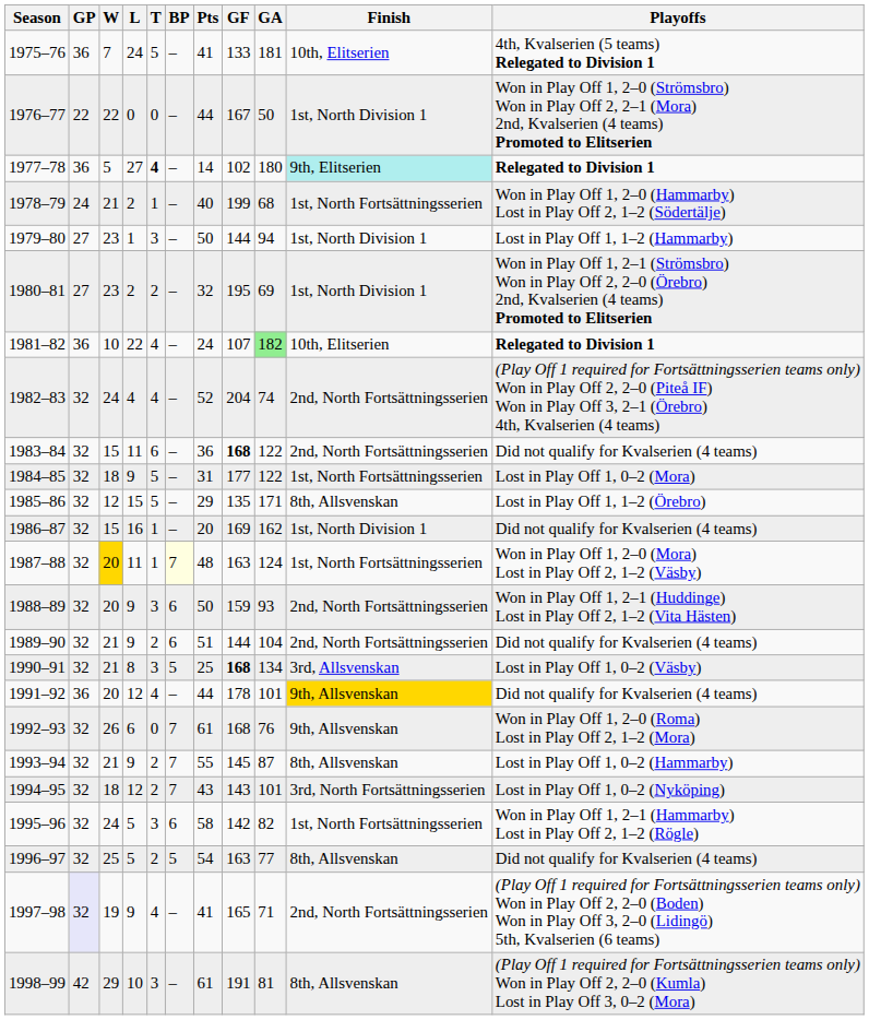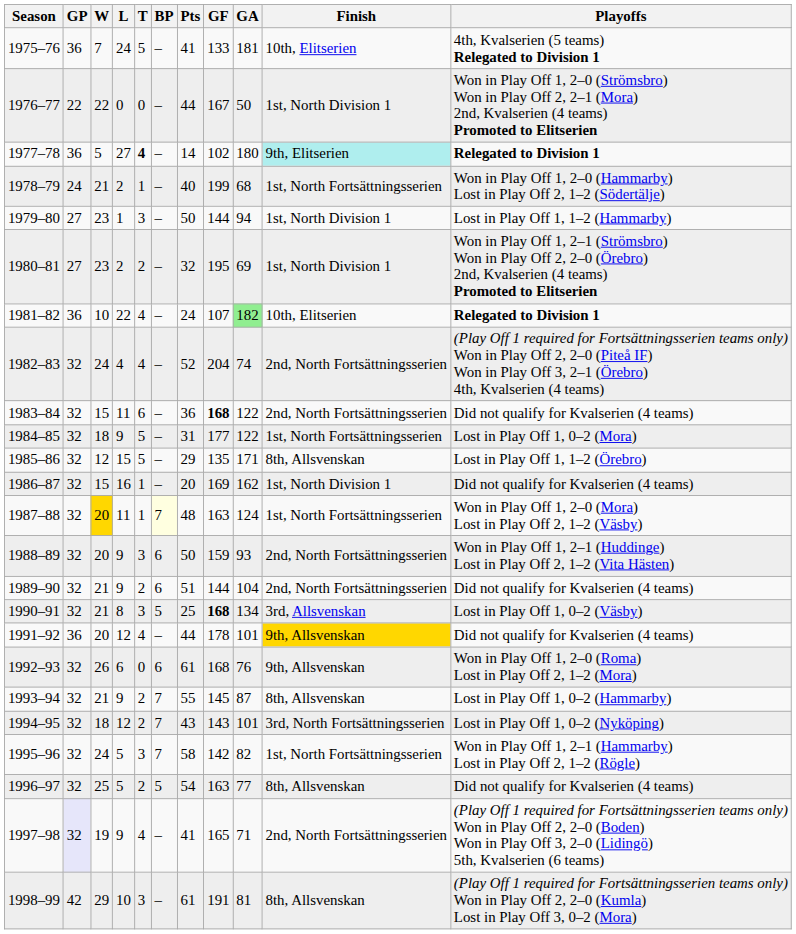 <table class="wikitable">
 <tr>
 <th>Season</th>
 <th>GP</th>
 <th>W</th>
 <th>L</th>
 <th>T</th>
 <th>BP</th>
 <th>Pts</th>
 <th>GF</th>
 <th>GA</th>
 <th>Finish</th>
 <th>Playoffs</th>
 </tr>
 <tr>
 <td>1975–76</td>
 <td>36</td>
 <td>7</td>
 <td>24</td>
 <td>5</td>
 <td>–</td>
 <td>41</td>
 <td>133</td>
 <td>181</td>
 <td>10th, <a href='#'>Elitserien</a></td>
 <td>4th, Kvalserien (5 teams) <br> <strong>Relegated to Division 1</strong></td>
 </tr>
 <tr bgcolor="#eeeeee">
 <td>1976–77</td>
 <td>22</td>
 <td>22</td>
 <td>0</td>
 <td>0</td>
 <td>–</td>
 <td>44</td>
 <td>167</td>
 <td>50</td>
 <td>1st, North Division 1</td>
 <td>Won in Play Off 1, 2–0 (<a href='#'>Strömsbro</a>) <br> Won in Play Off 2, 2–1 (<a href='#'>Mora</a>) <br> 2nd, Kvalserien (4 teams) <br> <strong>Promoted to Elitserien</strong></td>
 </tr>
 <tr>
 <td>1977–78</td>
 <td>36</td>
 <td>5</td>
 <td>27</td>
 <td><strong>4</strong></td>
 <td>–</td>
 <td>14</td>
 <td>102</td>
 <td>180</td>
 <td style="background: paleturquoise;">9th, Elitserien</td>
 <td><strong>Relegated to Division 1</strong></td>
 </tr>
 <tr bgcolor="#eeeeee">
 <td>1978–79</td>
 <td>24</td>
 <td>21</td>
 <td>2</td>
 <td>1</td>
 <td>–</td>
 <td>40</td>
 <td>199</td>
 <td>68</td>
 <td>1st, North Fortsättningsserien</td>
 <td>Won in Play Off 1, 2–0 (<a href='#'>Hammarby</a>) <br> Lost in Play Off 2, 1–2 (<a href='#'>Södertälje</a>)</td>
 </tr>
 <tr>
 <td>1979–80</td>
 <td>27</td>
 <td>23</td>
 <td>1</td>
 <td>3</td>
 <td>–</td>
 <td>50</td>
 <td>144</td>
 <td>94</td>
 <td>1st, North Division 1</td>
 <td>Lost in Play Off 1, 1–2 (<a href='#'>Hammarby</a>)</td>
 </tr>
 <tr bgcolor="#eeeeee">
 <td>1980–81</td>
 <td>27</td>
 <td>23</td>
 <td>2</td>
 <td>2</td>
 <td>–</td>
 <td>32</td>
 <td>195</td>
 <td>69</td>
 <td>1st, North Division 1</td>
 <td>Won in Play Off 1, 2–1 (<a href='#'>Strömsbro</a>) <br> Won in Play Off 2, 2–0 (<a href='#'>Örebro</a>) <br> 2nd, Kvalserien (4 teams) <br> <strong>Promoted to Elitserien</strong></td>
 </tr>
 <tr>
 <td>1981–82</td>
 <td>36</td>
 <td>10</td>
 <td>22</td>
 <td>4</td>
 <td>–</td>
 <td>24</td>
 <td>107</td>
 <td style="background: lightgreen;">182</td>
 <td>10th, Elitserien</td>
 <td><strong>Relegated to Division 1</strong></td>
 </tr>
 <tr bgcolor="#eeeeee">
 <td>1982–83</td>
 <td>32</td>
 <td>24</td>
 <td>4</td>
 <td>4</td>
 <td>–</td>
 <td>52</td>
 <td>204</td>
 <td>74</td>
 <td>2nd, North Fortsättningsserien</td>
 <td><em>(Play Off 1 required for Fortsättningsserien teams only)</em> <br> Won in Play Off 2, 2–0 (<a href='#'>Piteå IF</a>) <br> Won in Play Off 3, 2–1 (<a href='#'>Örebro</a>) <br> 4th, Kvalserien (4 teams)</td>
 </tr>
 <tr>
 <td>1983–84</td>
 <td>32</td>
 <td>15</td>
 <td>11</td>
 <td>6</td>
 <td>–</td>
 <td>36</td>
 <td><strong>168</strong></td>
 <td>122</td>
 <td>2nd, North Fortsättningsserien</td>
 <td>Did not qualify for Kvalserien (4 teams)</td>
 </tr>
 <tr bgcolor="#eeeeee">
 <td>1984–85</td>
 <td>32</td>
 <td>18</td>
 <td>9</td>
 <td>5</td>
 <td>–</td>
 <td>31</td>
 <td>177</td>
 <td>122</td>
 <td>1st, North Fortsättningsserien</td>
 <td>Lost in Play Off 1, 0–2 (<a href='#'>Mora</a>)</td>
 </tr>
 <tr>
 <td>1985–86</td>
 <td>32</td>
 <td>12</td>
 <td>15</td>
 <td>5</td>
 <td>–</td>
 <td>29</td>
 <td>135</td>
 <td>171</td>
 <td>8th, Allsvenskan</td>
 <td>Lost in Play Off 1, 1–2 (<a href='#'>Örebro</a>)</td>
 </tr>
 <tr bgcolor="#eeeeee">
 <td>1986–87</td>
 <td>32</td>
 <td>15</td>
 <td>16</td>
 <td>1</td>
 <td>–</td>
 <td>20</td>
 <td>169</td>
 <td>162</td>
 <td>1st, North Division 1</td>
 <td>Did not qualify for Kvalserien (4 teams)</td>
 </tr>
 <tr>
 <td>1987–88</td>
 <td>32</td>
 <td style="background: gold;">20</td>
 <td>11</td>
 <td>1</td>
 <td style="background: lightyellow;">7</td>
 <td>48</td>
 <td>163</td>
 <td>124</td>
 <td>1st, North Fortsättningsserien</td>
 <td>Won in Play Off 1, 2–0 (<a href='#'>Mora</a>) <br> Lost in Play Off 2, 1–2 (<a href='#'>Väsby</a>)</td>
 </tr>
 <tr bgcolor="#eeeeee">
 <td>1988–89</td>
 <td>32</td>
 <td>20</td>
 <td>9</td>
 <td>3</td>
 <td>6</td>
 <td>50</td>
 <td>159</td>
 <td>93</td>
 <td>2nd, North Fortsättningsserien</td>
 <td>Won in Play Off 1, 2–1 (<a href='#'>Huddinge</a>) <br> Lost in Play Off 2, 1–2 (<a href='#'>Vita Hästen</a>)</td>
 </tr>
 <tr>
 <td>1989–90</td>
 <td>32</td>
 <td>21</td>
 <td>9</td>
 <td>2</td>
 <td>6</td>
 <td>51</td>
 <td>144</td>
 <td>104</td>
 <td>2nd, North Fortsättningsserien</td>
 <td>Did not qualify for Kvalserien (4 teams)</td>
 </tr>
 <tr bgcolor="#eeeeee">
 <td>1990–91</td>
 <td>32</td>
 <td>21</td>
 <td>8</td>
 <td>3</td>
 <td>5</td>
 <td>25</td>
 <td><strong>168</strong></td>
 <td>134</td>
 <td>3rd, <a href='#'>Allsvenskan</a></td>
 <td>Lost in Play Off 1, 0–2 (<a href='#'>Väsby</a>)</td>
 </tr>
 <tr>
 <td>1991–92</td>
 <td>36</td>
 <td>20</td>
 <td>12</td>
 <td>4</td>
 <td>–</td>
 <td>44</td>
 <td>178</td>
 <td>101</td>
 <td style="background: gold;">9th, Allsvenskan</td>
 <td>Did not qualify for Kvalserien (4 teams)</td>
 </tr>
 <tr bgcolor="#eeeeee">
 <td>1992–93</td>
 <td>32</td>
 <td>26</td>
 <td>6</td>
 <td>0</td>
-<td>7</td>
+<td>6</td>
 <td>61</td>
 <td>168</td>
 <td>76</td>
 <td>9th, Allsvenskan</td>
 <td>Won in Play Off 1, 2–0 (<a href='#'>Roma</a>) <br> Lost in Play Off 2, 1–2 (<a href='#'>Mora</a>)</td>
 </tr>
 <tr>
 <td>1993–94</td>
 <td>32</td>
 <td>21</td>
 <td>9</td>
 <td>2</td>
 <td>7</td>
 <td>55</td>
 <td>145</td>
 <td>87</td>
 <td>8th, Allsvenskan</td>
 <td>Lost in Play Off 1, 0–2 (<a href='#'>Hammarby</a>)</td>
 </tr>
 <tr bgcolor="#eeeeee">
 <td>1994–95</td>
 <td>32</td>
 <td>18</td>
 <td>12</td>
 <td>2</td>
 <td>7</td>
 <td>43</td>
 <td>143</td>
 <td>101</td>
 <td>3rd, North Fortsättningsserien</td>
 <td>Lost in Play Off 1, 0–2 (<a href='#'>Nyköping</a>)</td>
 </tr>
 <tr>
 <td>1995–96</td>
 <td>32</td>
 <td>24</td>
 <td>5</td>
 <td>3</td>
-<td>6</td>
+<td>7</td>
 <td>58</td>
 <td>142</td>
 <td>82</td>
 <td>1st, North Fortsättningsserien</td>
 <td>Won in Play Off 1, 2–1 (<a href='#'>Hammarby</a>) <br> Lost in Play Off 2, 1–2 (<a href='#'>Rögle</a>)</td>
 </tr>
 <tr bgcolor="#eeeeee">
 <td>1996–97</td>
 <td>32</td>
 <td>25</td>
 <td>5</td>
 <td>2</td>
 <td>5</td>
 <td>54</td>
 <td>163</td>
 <td>77</td>
 <td>8th, Allsvenskan</td>
 <td>Did not qualify for Kvalserien (4 teams)</td>
 </tr>
 <tr>
 <td>1997–98</td>
 <td style="background: lavender;">32</td>
 <td>19</td>
 <td>9</td>
 <td>4</td>
 <td>–</td>
 <td>41</td>
 <td>165</td>
 <td>71</td>
 <td>2nd, North Fortsättningsserien</td>
 <td><em>(Play Off 1 required for Fortsättningsserien teams only)</em> <br> Won in Play Off 2, 2–0 (<a href='#'>Boden</a>) <br> Won in Play Off 3, 2–0 (<a href='#'>Lidingö</a>) <br> 5th, Kvalserien (6 teams)</td>
 </tr>
 <tr bgcolor="#eeeeee">
 <td>1998–99</td>
 <td>42</td>
 <td>29</td>
 <td>10</td>
 <td>3</td>
 <td>–</td>
 <td>61</td>
 <td>191</td>
 <td>81</td>
 <td>8th, Allsvenskan</td>
 <td><em>(Play Off 1 required for Fortsättningsserien teams only)</em> <br> Won in Play Off 2, 2–0 (<a href='#'>Kumla</a>) <br> Lost in Play Off 3, 0–2 (<a href='#'>Mora</a>)</td>
 </tr>
 </table>
